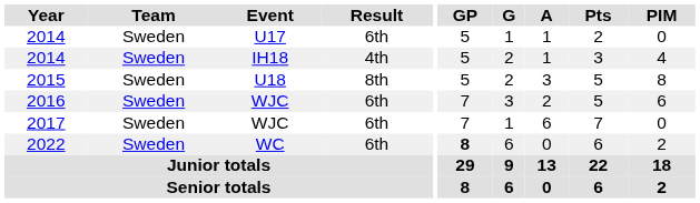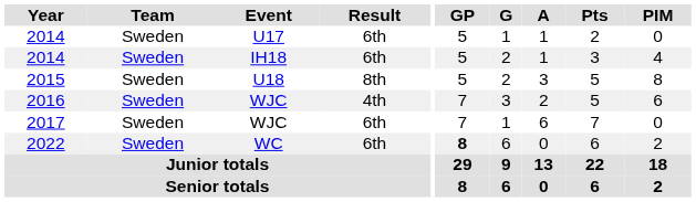 <table border="0" cellpadding="1" cellspacing="0" ID="Table3" style="text-align:center; width:40em">
 <tr ALIGN="center" bgcolor="#e0e0e0">
 <th>Year</th>
 <th>Team</th>
 <th>Event</th>
 <th>Result</th>
 <th rowspan="99" bgcolor="#ffffff"></th>
 <th>GP</th>
 <th>G</th>
 <th>A</th>
 <th>Pts</th>
 <th>PIM</th>
 </tr>
 <tr>
 <td><a href='#'>2014</a></td>
 <td>Sweden</td>
 <td><a href='#'>U17</a></td>
 <td>6th</td>
 <td>5</td>
 <td>1</td>
 <td>1</td>
 <td>2</td>
 <td>0</td>
 </tr>
 <tr bgcolor="#f0f0f0">
 <td><a href='#'>2014</a></td>
 <td><a href='#'>Sweden</a></td>
 <td><a href='#'>IH18</a></td>
-<td>4th</td>
+<td>6th</td>
 <td>5</td>
 <td>2</td>
 <td>1</td>
 <td>3</td>
 <td>4</td>
 </tr>
 <tr>
 <td><a href='#'>2015</a></td>
 <td>Sweden</td>
 <td><a href='#'>U18</a></td>
 <td>8th</td>
 <td>5</td>
 <td>2</td>
 <td>3</td>
 <td>5</td>
 <td>8</td>
 </tr>
 <tr bgcolor="#f0f0f0">
 <td><a href='#'>2016</a></td>
 <td><a href='#'>Sweden</a></td>
 <td><a href='#'>WJC</a></td>
-<td>6th</td>
+<td>4th</td>
 <td>7</td>
 <td>3</td>
 <td>2</td>
 <td>5</td>
 <td>6</td>
 </tr>
 <tr>
 <td><a href='#'>2017</a></td>
 <td>Sweden</td>
 <td>WJC</td>
 <td>6th</td>
 <td>7</td>
 <td>1</td>
 <td>6</td>
 <td>7</td>
 <td>0</td>
 </tr>
 <tr bgcolor="#f0f0f0">
 <td><a href='#'>2022</a></td>
 <td><a href='#'>Sweden</a></td>
 <td><a href='#'>WC</a></td>
 <td>6th</td>
 <td><strong>8</strong></td>
 <td>6</td>
 <td>0</td>
 <td>6</td>
 <td>2</td>
 </tr>
 <tr bgcolor="#e0e0e0">
 <th colspan="4">Junior totals</th>
 <th>29</th>
 <th>9</th>
 <th>13</th>
 <th>22</th>
 <th>18</th>
 </tr>
 <tr bgcolor="#e0e0e0">
 <th colspan="4">Senior totals</th>
 <th>8</th>
 <th>6</th>
 <th>0</th>
 <th>6</th>
 <th>2</th>
 </tr>
 </table>
